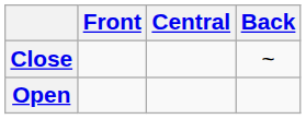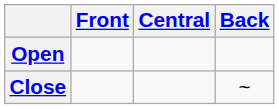 <table class="wikitable" style="text-align:center;">
 <tr>
 <th></th>
 <th><a href='#'>Front</a></th>
 <th><a href='#'>Central</a></th>
 <th><a href='#'>Back</a></th>
 </tr>
 <tr>
+<th><a href='#'>Open</a></th>
+<td></td>
+<td>     </td>
+<td></td>
+</tr>
+<tr>
 <th><a href='#'>Close</a></th>
 <td>     </td>
 <td></td>
 <td>~     </td>
 </tr>
-<tr>
-<th><a href='#'>Open</a></th>
-<td></td>
-<td>     </td>
-<td></td>
-</tr>
 </table>
